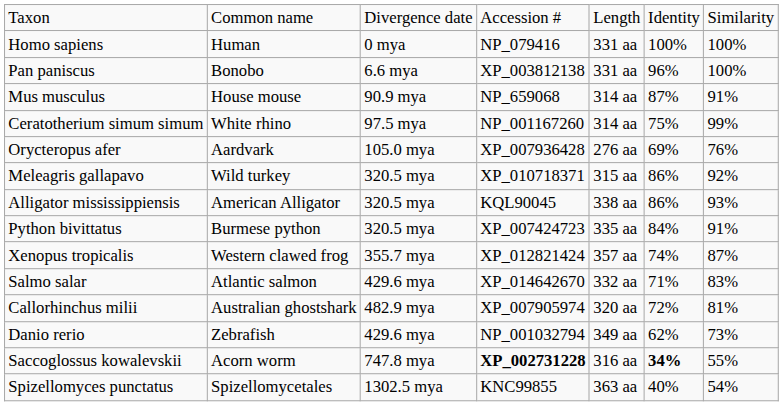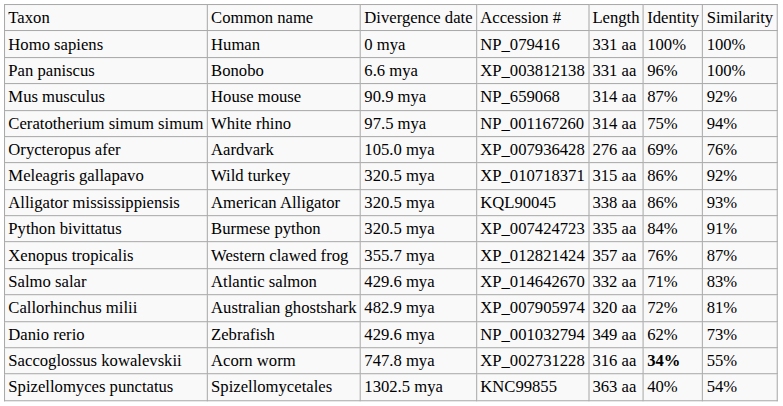 <table class="wikitable">
 <tr>
 <td>Taxon</td>
 <td>Common name</td>
 <td>Divergence date</td>
 <td>Accession #</td>
 <td>Length</td>
 <td>Identity</td>
 <td>Similarity</td>
 </tr>
 <tr>
 <td>Homo sapiens</td>
 <td>Human</td>
 <td>0 mya</td>
 <td>NP_079416</td>
 <td>331 aa</td>
 <td>100%</td>
 <td>100%</td>
 </tr>
 <tr>
 <td>Pan paniscus</td>
 <td>Bonobo</td>
 <td>6.6 mya</td>
 <td>XP_003812138</td>
 <td>331 aa</td>
 <td>96%</td>
 <td>100%</td>
 </tr>
 <tr>
 <td>Mus musculus</td>
 <td>House mouse</td>
 <td>90.9 mya</td>
 <td>NP_659068</td>
 <td>314 aa</td>
 <td>87%</td>
-<td>91%</td>
+<td>92%</td>
 </tr>
 <tr>
 <td>Ceratotherium simum simum</td>
 <td>White rhino</td>
 <td>97.5 mya</td>
 <td>NP_001167260</td>
 <td>314 aa</td>
 <td>75%</td>
-<td>99%</td>
+<td>94%</td>
 </tr>
 <tr>
 <td>Orycteropus afer</td>
 <td>Aardvark</td>
 <td>105.0 mya</td>
 <td>XP_007936428</td>
 <td>276 aa</td>
 <td>69%</td>
 <td>76%</td>
 </tr>
 <tr>
 <td>Meleagris gallapavo</td>
 <td>Wild turkey</td>
 <td>320.5 mya</td>
 <td>XP_010718371</td>
 <td>315 aa</td>
 <td>86%</td>
 <td>92%</td>
 </tr>
 <tr>
 <td>Alligator mississippiensis</td>
 <td>American Alligator</td>
 <td>320.5 mya</td>
 <td>KQL90045</td>
 <td>338 aa</td>
 <td>86%</td>
 <td>93%</td>
 </tr>
 <tr>
 <td>Python bivittatus</td>
 <td>Burmese python</td>
 <td>320.5 mya</td>
 <td>XP_007424723</td>
 <td>335 aa</td>
 <td>84%</td>
 <td>91%</td>
 </tr>
 <tr>
 <td>Xenopus tropicalis</td>
 <td>Western clawed frog</td>
 <td>355.7 mya</td>
 <td>XP_012821424</td>
 <td>357 aa</td>
-<td>74%</td>
+<td>76%</td>
 <td>87%</td>
 </tr>
 <tr>
 <td>Salmo salar</td>
 <td>Atlantic salmon</td>
 <td>429.6 mya</td>
 <td>XP_014642670</td>
 <td>332 aa</td>
 <td>71%</td>
 <td>83%</td>
 </tr>
 <tr>
 <td>Callorhinchus milii</td>
 <td>Australian ghostshark</td>
 <td>482.9 mya</td>
 <td>XP_007905974</td>
 <td>320 aa</td>
 <td>72%</td>
 <td>81%</td>
 </tr>
 <tr>
 <td>Danio rerio</td>
 <td>Zebrafish</td>
 <td>429.6 mya</td>
 <td>NP_001032794</td>
 <td>349 aa</td>
 <td>62%</td>
 <td>73%</td>
 </tr>
 <tr>
 <td>Saccoglossus kowalevskii</td>
 <td>Acorn worm</td>
 <td>747.8 mya</td>
-<td><strong>XP_002731228</strong></td>
+<td>XP_002731228</td>
 <td>316 aa</td>
 <td><strong>34%</strong></td>
 <td>55%</td>
 </tr>
 <tr>
 <td>Spizellomyces punctatus</td>
 <td>Spizellomycetales</td>
 <td>1302.5 mya</td>
 <td>KNC99855</td>
 <td>363 aa</td>
 <td>40%</td>
 <td>54%</td>
 </tr>
 </table>
